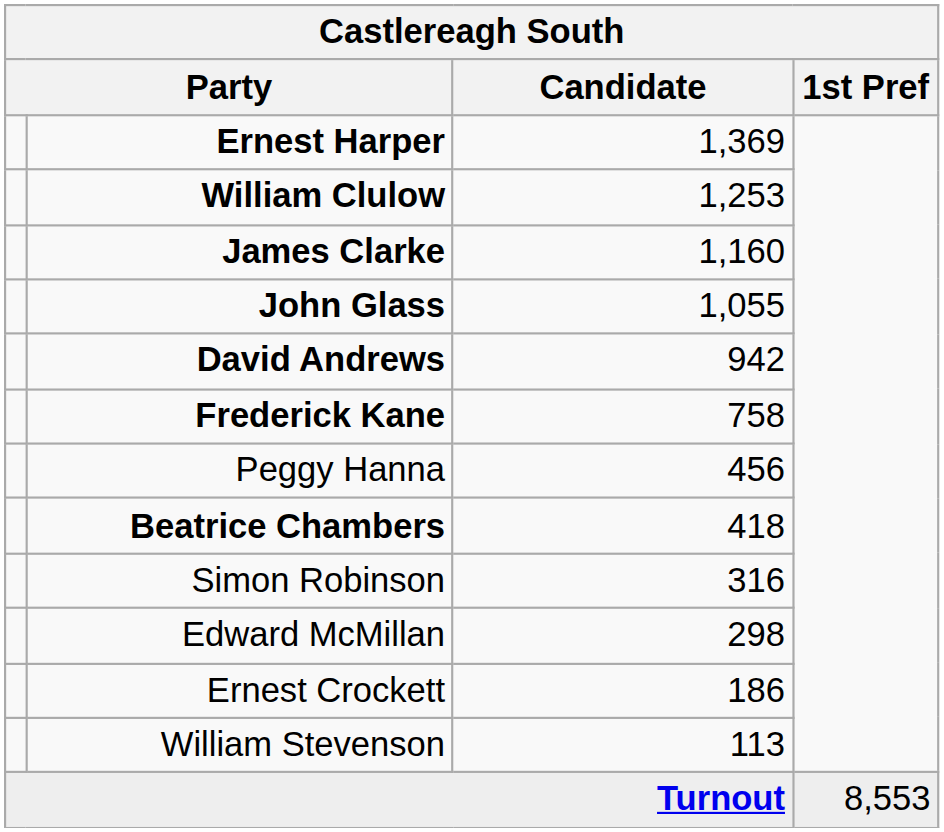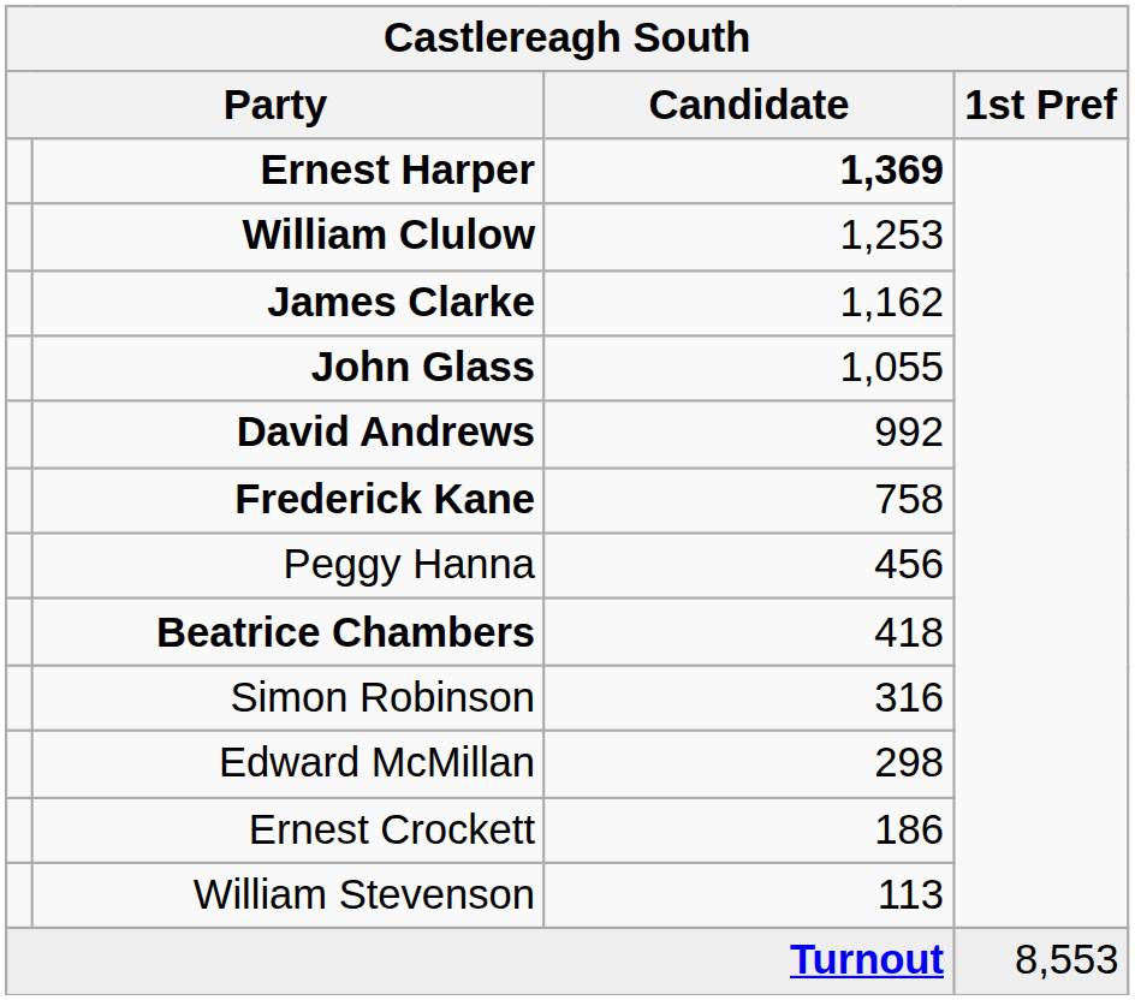 <table class="wikitable">
 <tr>
 <th colspan="4" align="center">Castlereagh South</th>
 </tr>
 <tr>
 <th colspan="2" align="center" width=200>Party</th>
 <th width=150>Candidate</th>
 <th width=60>1st Pref</th>
 </tr>
 <tr>
 <td></td>
 <td align="right"><strong>Ernest Harper</strong></td>
-<td align="right">1,369</td>
+<td align="right"><strong>1,369</strong></td>
 </tr>
 <tr>
 <td></td>
 <td align="right"><strong>William Clulow</strong></td>
 <td align="right">1,253</td>
 </tr>
 <tr>
 <td></td>
 <td align="right"><strong>James Clarke</strong></td>
-<td align="right">1,160</td>
+<td align="right">1,162</td>
 </tr>
 <tr>
 <td></td>
 <td align="right"><strong>John Glass</strong></td>
 <td align="right">1,055</td>
 </tr>
 <tr>
 <td></td>
 <td align="right"><strong>David Andrews</strong></td>
-<td align="right">942</td>
+<td align="right">992</td>
 </tr>
 <tr>
 <td></td>
 <td align="right"><strong>Frederick Kane</strong></td>
 <td align="right">758</td>
 </tr>
 <tr>
 <td></td>
 <td align="right">Peggy Hanna</td>
 <td align="right">456</td>
 </tr>
 <tr>
 <td></td>
 <td align="right"><strong>Beatrice Chambers</strong></td>
 <td align="right">418</td>
 </tr>
 <tr>
 <td></td>
 <td align="right">Simon Robinson</td>
 <td align="right">316</td>
 </tr>
 <tr>
 <td></td>
 <td align="right">Edward McMillan</td>
 <td align="right">298</td>
 </tr>
 <tr>
 <td></td>
 <td align="right">Ernest Crockett</td>
 <td align="right">186</td>
 </tr>
 <tr>
 <td></td>
 <td align="right">William Stevenson</td>
 <td align="right">113</td>
 </tr>
 <tr bgcolor="EEEEEE">
 <td colspan=3 align="right"><strong><a href='#'>Turnout</a></strong></td>
 <td align="right">8,553</td>
 </tr>
 </table>
